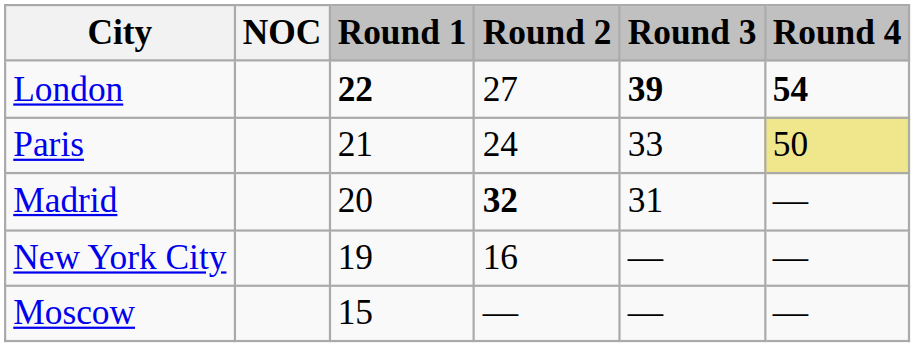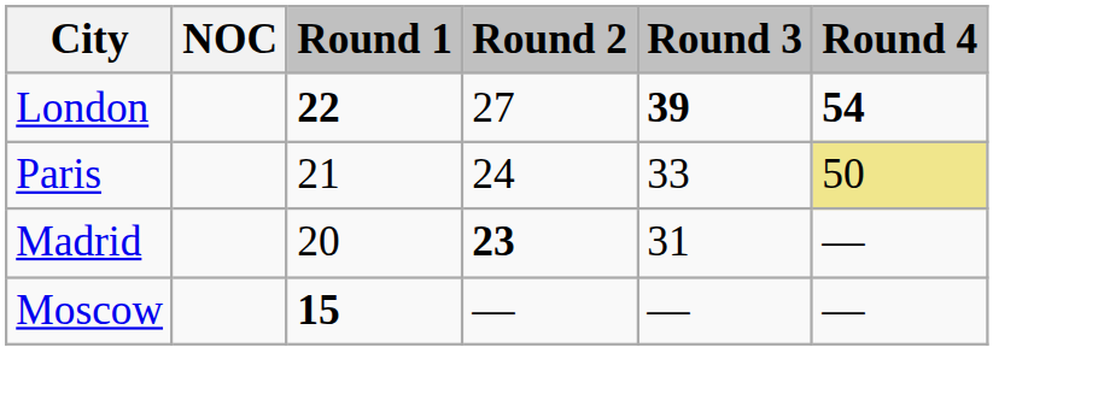 <table class=wikitable>
 <tr>
 <th>City</th>
 <th abbr ="country">NOC</th>
 <td bgcolor="silver"><strong>Round 1</strong></td>
 <td bgcolor="silver"><strong>Round 2</strong></td>
 <td bgcolor="silver"><strong>Round 3</strong></td>
 <td bgcolor="silver"><strong>Round 4</strong></td>
 </tr>
 <tr>
 <td><a href='#'>London</a></td>
 <td></td>
 <td><strong>22</strong></td>
 <td>27</td>
 <td><strong>39</strong></td>
 <td><strong>54</strong></td>
 </tr>
 <tr>
 <td><a href='#'>Paris</a></td>
 <td></td>
 <td>21</td>
 <td>24</td>
 <td>33</td>
 <td style="background: khaki;">50</td>
 </tr>
 <tr>
 <td><a href='#'>Madrid</a></td>
 <td></td>
 <td>20</td>
-<td><strong>32</strong></td>
+<td><strong>23</strong></td>
 <td>31</td>
-<td>—</td>
-</tr>
-<tr>
-<td><a href='#'>New York City</a></td>
-<td></td>
-<td>19</td>
-<td>16</td>
-<td>—</td>
 <td>—</td>
 </tr>
 <tr>
 <td><a href='#'>Moscow</a></td>
 <td></td>
-<td>15</td>
+<td><strong>15</strong></td>
 <td>—</td>
 <td>—</td>
 <td>—</td>
 </tr>
 </table>
